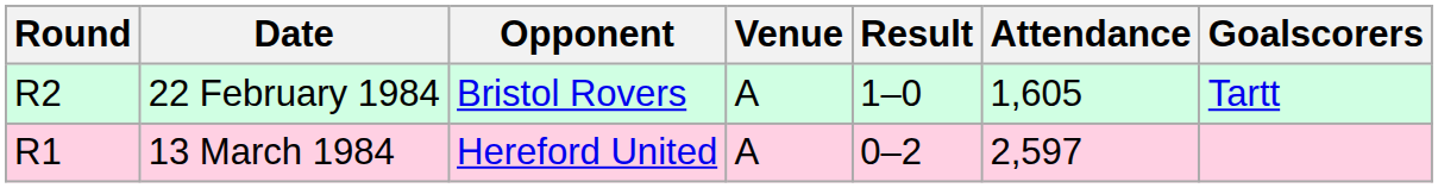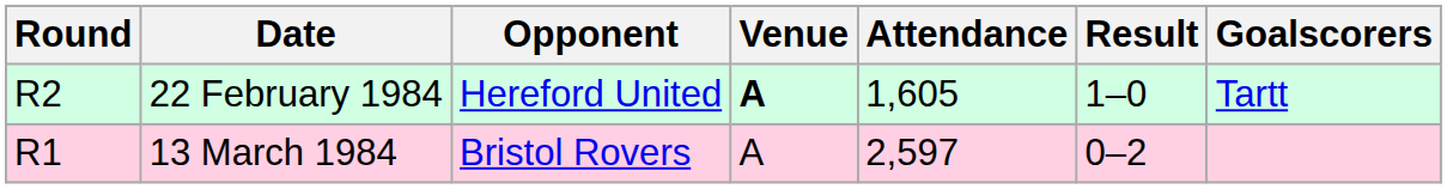 <table class="wikitable">
 <tr>
 <th>Round</th>
 <th>Date</th>
 <th>Opponent</th>
 <th>Venue</th>
+<th>Attendance</th>
 <th>Result</th>
-<th>Attendance</th>
 <th>Goalscorers</th>
 </tr>
 <tr style="background-color: #d0ffe3;">
 <td>R2</td>
 <td>22 February 1984</td>
-<td><a href='#'>Bristol Rovers</a></td>
-<td>A</td>
+<td><a href='#'>Hereford United</a></td>
+<td><strong>A</strong></td>
+<td>1,605</td>
 <td>1–0</td>
-<td>1,605</td>
 <td><a href='#'>Tartt</a></td>
 </tr>
 <tr style="background-color: #ffd0e3;">
 <td>R1</td>
 <td>13 March 1984</td>
-<td><a href='#'>Hereford United</a></td>
+<td><a href='#'>Bristol Rovers</a></td>
 <td>A</td>
+<td>2,597</td>
 <td>0–2</td>
-<td>2,597</td>
 <td></td>
 </tr>
 </table>
